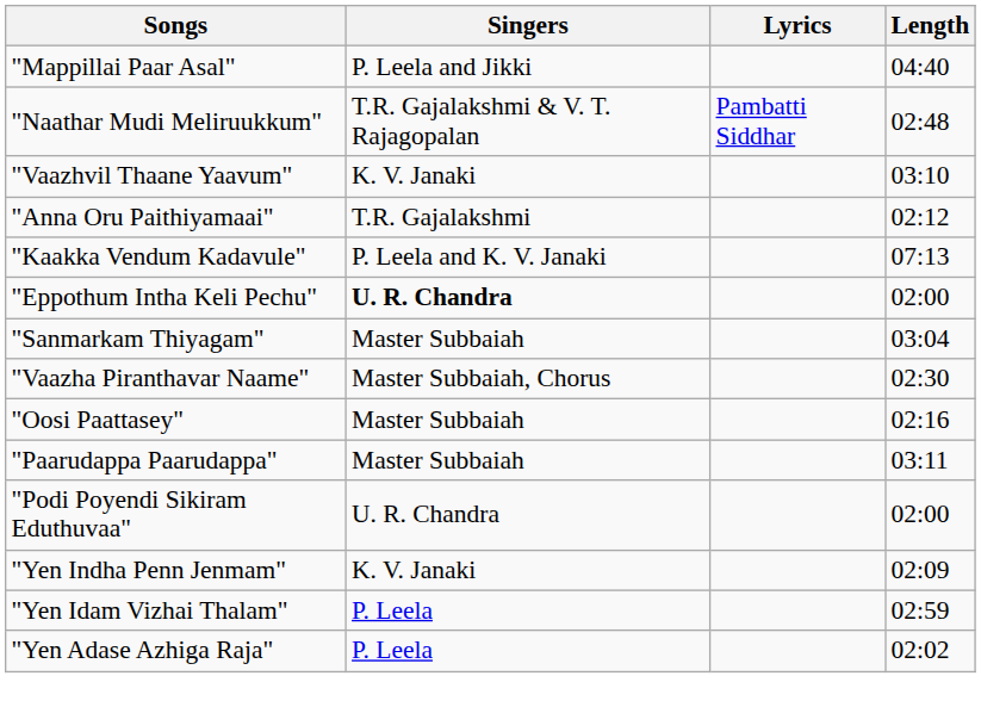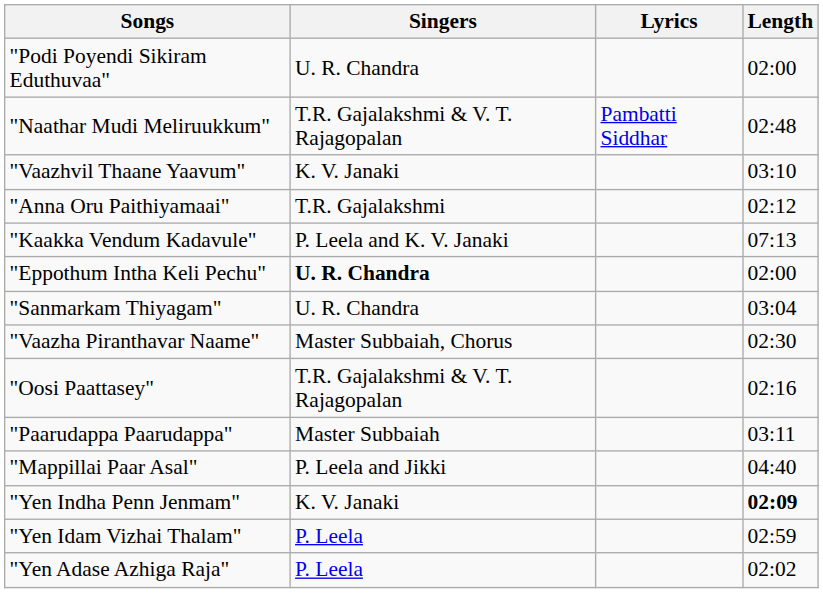 <table class="wikitable">
 <tr>
 <th>Songs</th>
 <th>Singers</th>
 <th>Lyrics</th>
 <th>Length</th>
 </tr>
 <tr>
-<td>"Mappillai Paar Asal"</td>
-<td>P. Leela and Jikki</td>
+<td>"Podi Poyendi Sikiram Eduthuvaa"</td>
+<td>U. R. Chandra</td>
 <td></td>
-<td>04:40</td>
+<td>02:00</td>
 </tr>
 <tr>
 <td>"Naathar Mudi Meliruukkum"</td>
 <td>T.R. Gajalakshmi & V. T. Rajagopalan</td>
 <td><a href='#'>Pambatti Siddhar</a></td>
 <td>02:48</td>
 </tr>
 <tr>
 <td>"Vaazhvil Thaane Yaavum"</td>
 <td>K. V. Janaki</td>
 <td></td>
 <td>03:10</td>
 </tr>
 <tr>
 <td>"Anna Oru Paithiyamaai"</td>
 <td>T.R. Gajalakshmi</td>
 <td></td>
 <td>02:12</td>
 </tr>
 <tr>
 <td>"Kaakka Vendum Kadavule"</td>
 <td>P. Leela and K. V. Janaki</td>
 <td></td>
 <td>07:13</td>
 </tr>
 <tr>
 <td>"Eppothum Intha Keli Pechu"</td>
 <td><strong>U. R. Chandra</strong></td>
 <td></td>
 <td>02:00</td>
 </tr>
 <tr>
 <td>"Sanmarkam Thiyagam"</td>
-<td>Master Subbaiah</td>
+<td>U. R. Chandra</td>
 <td></td>
 <td>03:04</td>
 </tr>
 <tr>
 <td>"Vaazha Piranthavar Naame"</td>
 <td>Master Subbaiah, Chorus</td>
 <td></td>
 <td>02:30</td>
 </tr>
 <tr>
 <td>"Oosi Paattasey"</td>
-<td>Master Subbaiah</td>
+<td>T.R. Gajalakshmi & V. T. Rajagopalan</td>
 <td></td>
 <td>02:16</td>
 </tr>
 <tr>
 <td>"Paarudappa Paarudappa"</td>
 <td>Master Subbaiah</td>
 <td></td>
 <td>03:11</td>
 </tr>
 <tr>
-<td>"Podi Poyendi Sikiram Eduthuvaa"</td>
-<td>U. R. Chandra</td>
+<td>"Mappillai Paar Asal"</td>
+<td>P. Leela and Jikki</td>
 <td></td>
-<td>02:00</td>
+<td>04:40</td>
 </tr>
 <tr>
 <td>"Yen Indha Penn Jenmam"</td>
 <td>K. V. Janaki</td>
 <td></td>
-<td>02:09</td>
+<td><strong>02:09</strong></td>
 </tr>
 <tr>
 <td>"Yen Idam Vizhai Thalam"</td>
 <td><a href='#'>P. Leela</a></td>
 <td></td>
 <td>02:59</td>
 </tr>
 <tr>
 <td>"Yen Adase Azhiga Raja"</td>
 <td><a href='#'>P. Leela</a></td>
 <td></td>
 <td>02:02</td>
 </tr>
 </table>
